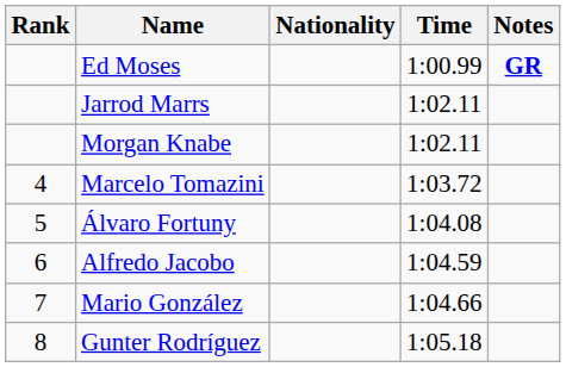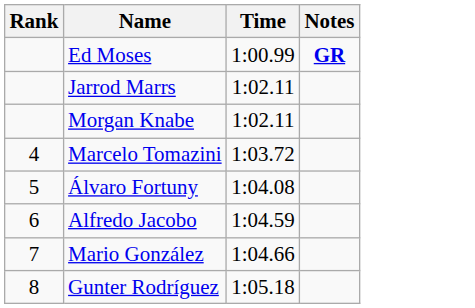 <table class="wikitable sortable" style="text-align:center">
 <tr>
 <th>Rank</th>
 <th>Name</th>
-<th>Nationality</th>
 <th>Time</th>
 <th>Notes</th>
 </tr>
 <tr>
 <td></td>
 <td align=left><a href='#'>Ed Moses</a></td>
-<td align=left></td>
 <td>1:00.99</td>
 <td><strong><a href='#'>GR</a></strong></td>
 </tr>
 <tr>
 <td></td>
 <td align=left><a href='#'>Jarrod Marrs</a></td>
-<td align=left></td>
 <td>1:02.11</td>
 <td></td>
 </tr>
 <tr>
 <td></td>
 <td align=left><a href='#'>Morgan Knabe</a></td>
-<td align=left></td>
 <td>1:02.11</td>
 <td></td>
 </tr>
 <tr>
 <td>4</td>
 <td align=left><a href='#'>Marcelo Tomazini</a></td>
-<td align=left></td>
 <td>1:03.72</td>
 <td></td>
 </tr>
 <tr>
 <td>5</td>
 <td align=left><a href='#'>Álvaro Fortuny</a></td>
-<td align=left></td>
 <td>1:04.08</td>
 <td></td>
 </tr>
 <tr>
 <td>6</td>
 <td align=left><a href='#'>Alfredo Jacobo</a></td>
-<td align=left></td>
 <td>1:04.59</td>
 <td></td>
 </tr>
 <tr>
 <td>7</td>
 <td align=left><a href='#'>Mario González</a></td>
-<td align=left></td>
 <td>1:04.66</td>
 <td></td>
 </tr>
 <tr>
 <td>8</td>
 <td align=left><a href='#'>Gunter Rodríguez</a></td>
-<td align=left></td>
 <td>1:05.18</td>
 <td></td>
 </tr>
 </table>
